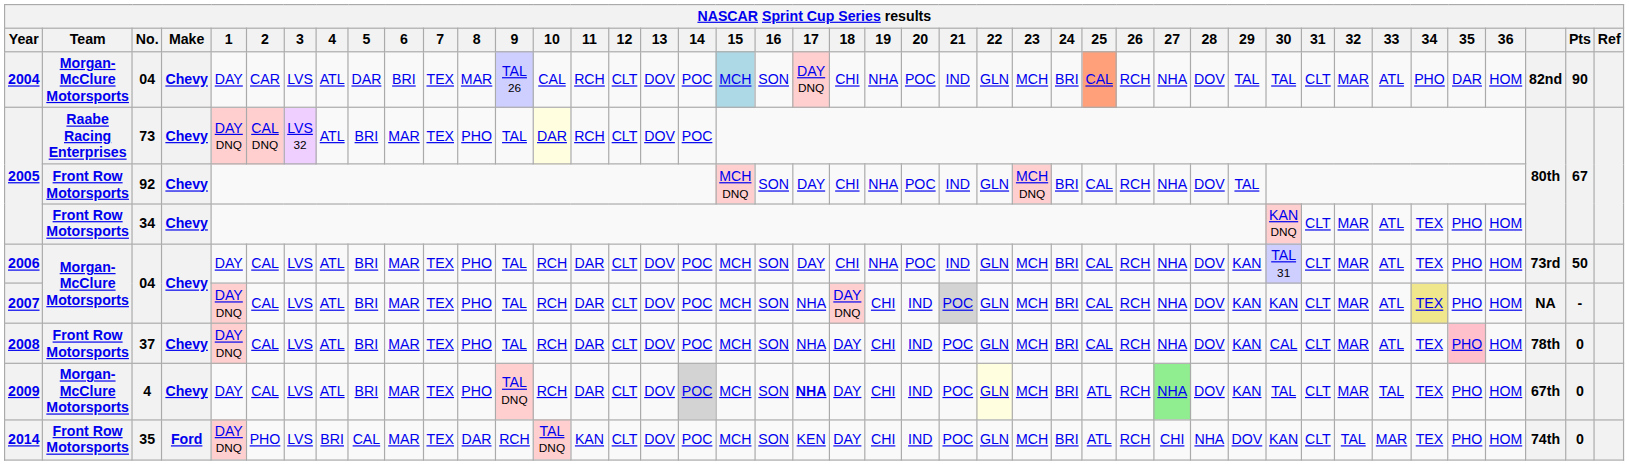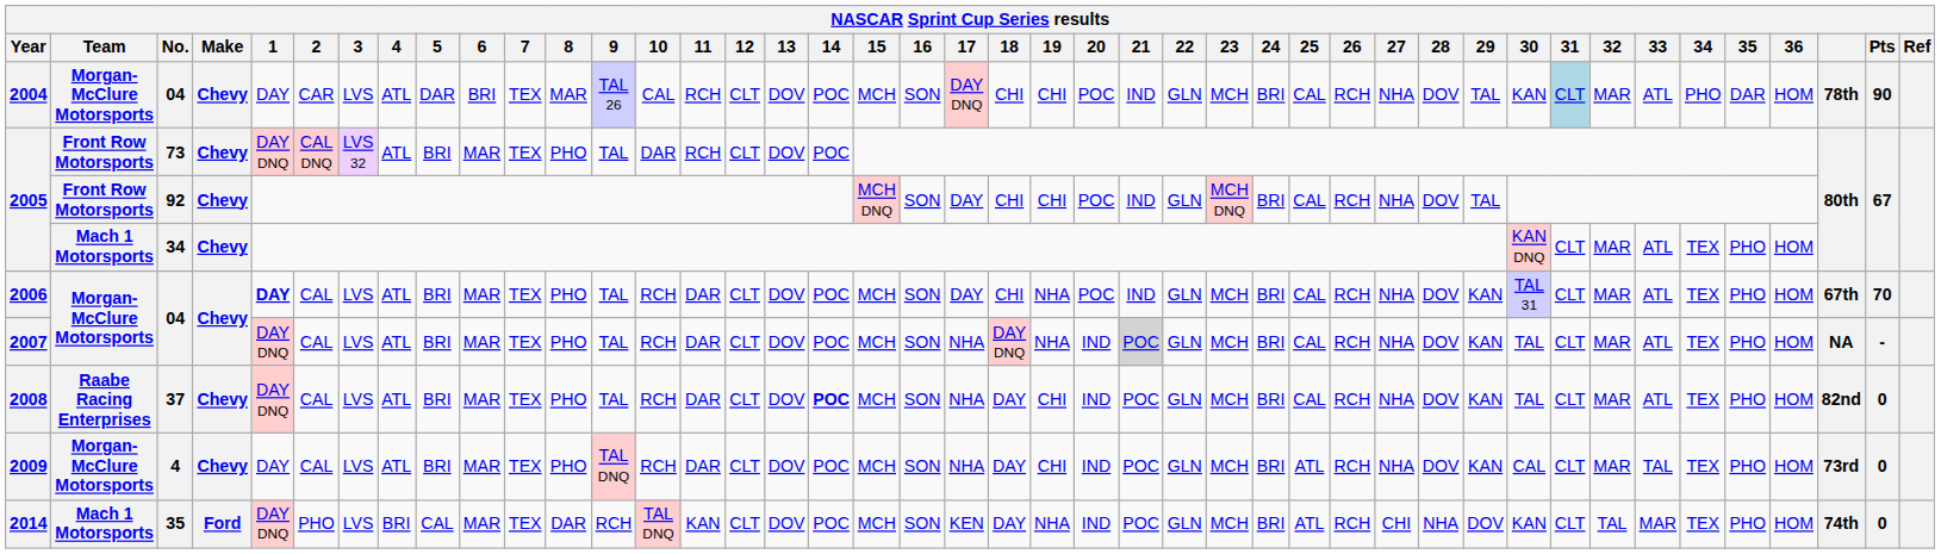 <table class="wikitable" style="text-align:center; font-size:75%">
 <tr>
 <th colspan=45><a href='#'>NASCAR</a> <a href='#'>Sprint Cup Series</a> results</th>
 </tr>
 <tr>
 <th>Year</th>
 <th>Team</th>
 <th>No.</th>
 <th>Make</th>
 <th>1</th>
 <th>2</th>
 <th>3</th>
 <th>4</th>
 <th>5</th>
 <th>6</th>
 <th>7</th>
 <th>8</th>
 <th>9</th>
 <th>10</th>
 <th>11</th>
 <th>12</th>
 <th>13</th>
 <th>14</th>
 <th>15</th>
 <th>16</th>
 <th>17</th>
 <th>18</th>
 <th>19</th>
 <th>20</th>
 <th>21</th>
 <th>22</th>
 <th>23</th>
 <th>24</th>
 <th>25</th>
 <th>26</th>
 <th>27</th>
 <th>28</th>
 <th>29</th>
 <th>30</th>
 <th>31</th>
 <th>32</th>
 <th>33</th>
 <th>34</th>
 <th>35</th>
 <th>36</th>
 <th></th>
 <th>Pts</th>
 <th>Ref</th>
 </tr>
 <tr>
 <th><a href='#'>2004</a></th>
 <th><a href='#'>Morgan-McClure Motorsports</a></th>
 <th>04</th>
 <th><a href='#'>Chevy</a></th>
 <td><a href='#'>DAY</a></td>
 <td><a href='#'>CAR</a></td>
 <td><a href='#'>LVS</a></td>
 <td><a href='#'>ATL</a></td>
 <td><a href='#'>DAR</a></td>
 <td><a href='#'>BRI</a></td>
 <td><a href='#'>TEX</a></td>
 <td><a href='#'>MAR</a></td>
 <td style="background:#CFCFFF;"><a href='#'>TAL</a><br><small>26</small></td>
 <td><a href='#'>CAL</a></td>
 <td><a href='#'>RCH</a></td>
 <td><a href='#'>CLT</a></td>
 <td><a href='#'>DOV</a></td>
 <td><a href='#'>POC</a></td>
-<td style="background: lightblue;"><a href='#'>MCH</a></td>
+<td><a href='#'>MCH</a></td>
 <td><a href='#'>SON</a></td>
 <td style="background:#FFCFCF;"><a href='#'>DAY</a><br><small>DNQ</small></td>
 <td><a href='#'>CHI</a></td>
-<td><a href='#'>NHA</a></td>
+<td><a href='#'>CHI</a></td>
 <td><a href='#'>POC</a></td>
 <td><a href='#'>IND</a></td>
 <td><a href='#'>GLN</a></td>
 <td><a href='#'>MCH</a></td>
 <td><a href='#'>BRI</a></td>
-<td style="background: lightsalmon;"><a href='#'>CAL</a></td>
+<td><a href='#'>CAL</a></td>
 <td><a href='#'>RCH</a></td>
 <td><a href='#'>NHA</a></td>
 <td><a href='#'>DOV</a></td>
 <td><a href='#'>TAL</a></td>
-<td><a href='#'>TAL</a></td>
-<td><a href='#'>CLT</a></td>
+<td><a href='#'>KAN</a></td>
+<td style="background: lightblue;"><a href='#'>CLT</a></td>
 <td><a href='#'>MAR</a></td>
 <td><a href='#'>ATL</a></td>
 <td><a href='#'>PHO</a></td>
 <td><a href='#'>DAR</a></td>
 <td><a href='#'>HOM</a></td>
-<th>82nd</th>
+<th>78th</th>
 <th>90</th>
 <th></th>
 </tr>
 <tr>
 <th rowspan=3><a href='#'>2005</a></th>
-<th><a href='#'>Raabe Racing Enterprises</a></th>
+<th><a href='#'>Front Row Motorsports</a></th>
 <th>73</th>
 <th><a href='#'>Chevy</a></th>
 <td style="background:#FFCFCF;"><a href='#'>DAY</a><br><small>DNQ</small></td>
 <td style="background:#FFCFCF;"><a href='#'>CAL</a><br><small>DNQ</small></td>
 <td style="background:#EFCFFF;"><a href='#'>LVS</a><br><small>32</small></td>
 <td><a href='#'>ATL</a></td>
 <td><a href='#'>BRI</a></td>
 <td><a href='#'>MAR</a></td>
 <td><a href='#'>TEX</a></td>
 <td><a href='#'>PHO</a></td>
 <td><a href='#'>TAL</a></td>
-<td style="background: lightyellow;"><a href='#'>DAR</a></td>
+<td><a href='#'>DAR</a></td>
 <td><a href='#'>RCH</a></td>
 <td><a href='#'>CLT</a></td>
 <td><a href='#'>DOV</a></td>
 <td><a href='#'>POC</a></td>
 <td colspan=22></td>
 <th rowspan=3>80th</th>
 <th rowspan=3>67</th>
 <th rowspan=3></th>
 </tr>
 <tr>
 <th><a href='#'>Front Row Motorsports</a></th>
 <th>92</th>
 <th><a href='#'>Chevy</a></th>
 <td colspan=14></td>
 <td style="background:#FFCFCF;"><a href='#'>MCH</a><br><small>DNQ</small></td>
 <td><a href='#'>SON</a></td>
 <td><a href='#'>DAY</a></td>
 <td><a href='#'>CHI</a></td>
-<td><a href='#'>NHA</a></td>
+<td><a href='#'>CHI</a></td>
 <td><a href='#'>POC</a></td>
 <td><a href='#'>IND</a></td>
 <td><a href='#'>GLN</a></td>
 <td style="background:#FFCFCF;"><a href='#'>MCH</a><br><small>DNQ</small></td>
 <td><a href='#'>BRI</a></td>
 <td><a href='#'>CAL</a></td>
 <td><a href='#'>RCH</a></td>
 <td><a href='#'>NHA</a></td>
 <td><a href='#'>DOV</a></td>
 <td><a href='#'>TAL</a></td>
 <td colspan=7></td>
 </tr>
 <tr>
-<th><a href='#'>Front Row Motorsports</a></th>
+<th><a href='#'>Mach 1 Motorsports</a></th>
 <th>34</th>
 <th><a href='#'>Chevy</a></th>
 <td colspan=29></td>
 <td style="background:#FFCFCF;"><a href='#'>KAN</a><br><small>DNQ</small></td>
 <td><a href='#'>CLT</a></td>
 <td><a href='#'>MAR</a></td>
 <td><a href='#'>ATL</a></td>
 <td><a href='#'>TEX</a></td>
 <td><a href='#'>PHO</a></td>
 <td><a href='#'>HOM</a></td>
 </tr>
 <tr>
 <th><a href='#'>2006</a></th>
 <th rowspan=2><a href='#'>Morgan-McClure Motorsports</a></th>
 <th rowspan=2>04</th>
 <th rowspan=2><a href='#'>Chevy</a></th>
-<td><a href='#'>DAY</a></td>
+<td><strong><a href='#'>DAY</a></strong></td>
 <td><a href='#'>CAL</a></td>
 <td><a href='#'>LVS</a></td>
 <td><a href='#'>ATL</a></td>
 <td><a href='#'>BRI</a></td>
 <td><a href='#'>MAR</a></td>
 <td><a href='#'>TEX</a></td>
 <td><a href='#'>PHO</a></td>
 <td><a href='#'>TAL</a></td>
 <td><a href='#'>RCH</a></td>
 <td><a href='#'>DAR</a></td>
 <td><a href='#'>CLT</a></td>
 <td><a href='#'>DOV</a></td>
 <td><a href='#'>POC</a></td>
 <td><a href='#'>MCH</a></td>
 <td><a href='#'>SON</a></td>
 <td><a href='#'>DAY</a></td>
 <td><a href='#'>CHI</a></td>
 <td><a href='#'>NHA</a></td>
 <td><a href='#'>POC</a></td>
 <td><a href='#'>IND</a></td>
 <td><a href='#'>GLN</a></td>
 <td><a href='#'>MCH</a></td>
 <td><a href='#'>BRI</a></td>
 <td><a href='#'>CAL</a></td>
 <td><a href='#'>RCH</a></td>
 <td><a href='#'>NHA</a></td>
 <td><a href='#'>DOV</a></td>
 <td><a href='#'>KAN</a></td>
 <td style="background:#CFCFFF;"><a href='#'>TAL</a><br><small>31</small></td>
 <td><a href='#'>CLT</a></td>
 <td><a href='#'>MAR</a></td>
 <td><a href='#'>ATL</a></td>
 <td><a href='#'>TEX</a></td>
 <td><a href='#'>PHO</a></td>
 <td><a href='#'>HOM</a></td>
-<th>73rd</th>
-<th>50</th>
+<th>67th</th>
+<th>70</th>
 <th></th>
 </tr>
 <tr>
 <th><a href='#'>2007</a></th>
 <td style="background:#FFCFCF;"><a href='#'>DAY</a><br><small>DNQ</small></td>
 <td><a href='#'>CAL</a></td>
 <td><a href='#'>LVS</a></td>
 <td><a href='#'>ATL</a></td>
 <td><a href='#'>BRI</a></td>
 <td><a href='#'>MAR</a></td>
 <td><a href='#'>TEX</a></td>
 <td><a href='#'>PHO</a></td>
 <td><a href='#'>TAL</a></td>
 <td><a href='#'>RCH</a></td>
 <td><a href='#'>DAR</a></td>
 <td><a href='#'>CLT</a></td>
 <td><a href='#'>DOV</a></td>
 <td><a href='#'>POC</a></td>
 <td><a href='#'>MCH</a></td>
 <td><a href='#'>SON</a></td>
 <td><a href='#'>NHA</a></td>
 <td style="background:#FFCFCF;"><a href='#'>DAY</a><br><small>DNQ</small></td>
-<td><a href='#'>CHI</a></td>
+<td><a href='#'>NHA</a></td>
 <td><a href='#'>IND</a></td>
 <td style="background: lightgrey;"><a href='#'>POC</a></td>
 <td><a href='#'>GLN</a></td>
 <td><a href='#'>MCH</a></td>
 <td><a href='#'>BRI</a></td>
 <td><a href='#'>CAL</a></td>
 <td><a href='#'>RCH</a></td>
 <td><a href='#'>NHA</a></td>
 <td><a href='#'>DOV</a></td>
 <td><a href='#'>KAN</a></td>
-<td><a href='#'>KAN</a></td>
+<td><a href='#'>TAL</a></td>
 <td><a href='#'>CLT</a></td>
 <td><a href='#'>MAR</a></td>
 <td><a href='#'>ATL</a></td>
-<td style="background: khaki;"><a href='#'>TEX</a></td>
+<td><a href='#'>TEX</a></td>
 <td><a href='#'>PHO</a></td>
 <td><a href='#'>HOM</a></td>
 <th>NA</th>
 <th>-</th>
 <th></th>
 </tr>
 <tr>
 <th><a href='#'>2008</a></th>
-<th><a href='#'>Front Row Motorsports</a></th>
+<th><a href='#'>Raabe Racing Enterprises</a></th>
 <th>37</th>
 <th><a href='#'>Chevy</a></th>
 <td style="background:#FFCFCF;"><a href='#'>DAY</a><br><small>DNQ</small></td>
 <td><a href='#'>CAL</a></td>
 <td><a href='#'>LVS</a></td>
 <td><a href='#'>ATL</a></td>
 <td><a href='#'>BRI</a></td>
 <td><a href='#'>MAR</a></td>
 <td><a href='#'>TEX</a></td>
 <td><a href='#'>PHO</a></td>
 <td><a href='#'>TAL</a></td>
 <td><a href='#'>RCH</a></td>
 <td><a href='#'>DAR</a></td>
 <td><a href='#'>CLT</a></td>
 <td><a href='#'>DOV</a></td>
-<td><a href='#'>POC</a></td>
+<td><strong><a href='#'>POC</a></strong></td>
 <td><a href='#'>MCH</a></td>
 <td><a href='#'>SON</a></td>
 <td><a href='#'>NHA</a></td>
 <td><a href='#'>DAY</a></td>
 <td><a href='#'>CHI</a></td>
 <td><a href='#'>IND</a></td>
 <td><a href='#'>POC</a></td>
 <td><a href='#'>GLN</a></td>
 <td><a href='#'>MCH</a></td>
 <td><a href='#'>BRI</a></td>
 <td><a href='#'>CAL</a></td>
 <td><a href='#'>RCH</a></td>
 <td><a href='#'>NHA</a></td>
 <td><a href='#'>DOV</a></td>
 <td><a href='#'>KAN</a></td>
-<td><a href='#'>CAL</a></td>
+<td><a href='#'>TAL</a></td>
 <td><a href='#'>CLT</a></td>
 <td><a href='#'>MAR</a></td>
 <td><a href='#'>ATL</a></td>
 <td><a href='#'>TEX</a></td>
-<td style="background: pink;"><a href='#'>PHO</a></td>
+<td><a href='#'>PHO</a></td>
 <td><a href='#'>HOM</a></td>
-<th>78th</th>
+<th>82nd</th>
 <th>0</th>
 <th></th>
 </tr>
 <tr>
 <th><a href='#'>2009</a></th>
 <th><a href='#'>Morgan-McClure Motorsports</a></th>
 <th>4</th>
 <th><a href='#'>Chevy</a></th>
 <td><a href='#'>DAY</a></td>
 <td><a href='#'>CAL</a></td>
 <td><a href='#'>LVS</a></td>
 <td><a href='#'>ATL</a></td>
 <td><a href='#'>BRI</a></td>
 <td><a href='#'>MAR</a></td>
 <td><a href='#'>TEX</a></td>
 <td><a href='#'>PHO</a></td>
 <td style="background:#FFCFCF;"><a href='#'>TAL</a><br><small>DNQ</small></td>
 <td><a href='#'>RCH</a></td>
 <td><a href='#'>DAR</a></td>
 <td><a href='#'>CLT</a></td>
 <td><a href='#'>DOV</a></td>
-<td style="background: lightgrey;"><a href='#'>POC</a></td>
+<td><a href='#'>POC</a></td>
 <td><a href='#'>MCH</a></td>
 <td><a href='#'>SON</a></td>
-<td><strong><a href='#'>NHA</a></strong></td>
+<td><a href='#'>NHA</a></td>
 <td><a href='#'>DAY</a></td>
 <td><a href='#'>CHI</a></td>
 <td><a href='#'>IND</a></td>
 <td><a href='#'>POC</a></td>
-<td style="background: lightyellow;"><a href='#'>GLN</a></td>
+<td><a href='#'>GLN</a></td>
 <td><a href='#'>MCH</a></td>
 <td><a href='#'>BRI</a></td>
 <td><a href='#'>ATL</a></td>
 <td><a href='#'>RCH</a></td>
-<td style="background: lightgreen;"><a href='#'>NHA</a></td>
+<td><a href='#'>NHA</a></td>
 <td><a href='#'>DOV</a></td>
 <td><a href='#'>KAN</a></td>
-<td><a href='#'>TAL</a></td>
+<td><a href='#'>CAL</a></td>
 <td><a href='#'>CLT</a></td>
 <td><a href='#'>MAR</a></td>
 <td><a href='#'>TAL</a></td>
 <td><a href='#'>TEX</a></td>
 <td><a href='#'>PHO</a></td>
 <td><a href='#'>HOM</a></td>
-<th>67th</th>
+<th>73rd</th>
 <th>0</th>
 <th></th>
 </tr>
 <tr>
 <th><a href='#'>2014</a></th>
-<th><a href='#'>Front Row Motorsports</a></th>
+<th><a href='#'>Mach 1 Motorsports</a></th>
 <th>35</th>
 <th><a href='#'>Ford</a></th>
 <td style="background:#FFCFCF;"><a href='#'>DAY</a><br><small>DNQ</small></td>
 <td><a href='#'>PHO</a></td>
 <td><a href='#'>LVS</a></td>
 <td><a href='#'>BRI</a></td>
 <td><a href='#'>CAL</a></td>
 <td><a href='#'>MAR</a></td>
 <td><a href='#'>TEX</a></td>
 <td><a href='#'>DAR</a></td>
 <td><a href='#'>RCH</a></td>
 <td style="background:#FFCFCF;"><a href='#'>TAL</a><br><small>DNQ</small></td>
 <td><a href='#'>KAN</a></td>
 <td><a href='#'>CLT</a></td>
 <td><a href='#'>DOV</a></td>
 <td><a href='#'>POC</a></td>
 <td><a href='#'>MCH</a></td>
 <td><a href='#'>SON</a></td>
 <td><a href='#'>KEN</a></td>
 <td><a href='#'>DAY</a></td>
-<td><a href='#'>CHI</a></td>
+<td><a href='#'>NHA</a></td>
 <td><a href='#'>IND</a></td>
 <td><a href='#'>POC</a></td>
 <td><a href='#'>GLN</a></td>
 <td><a href='#'>MCH</a></td>
 <td><a href='#'>BRI</a></td>
 <td><a href='#'>ATL</a></td>
 <td><a href='#'>RCH</a></td>
 <td><a href='#'>CHI</a></td>
 <td><a href='#'>NHA</a></td>
 <td><a href='#'>DOV</a></td>
 <td><a href='#'>KAN</a></td>
 <td><a href='#'>CLT</a></td>
 <td><a href='#'>TAL</a></td>
 <td><a href='#'>MAR</a></td>
 <td><a href='#'>TEX</a></td>
 <td><a href='#'>PHO</a></td>
 <td><a href='#'>HOM</a></td>
 <th>74th</th>
 <th>0</th>
 <th></th>
 </tr>
 </table>
